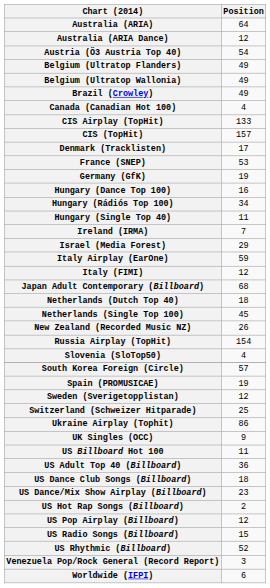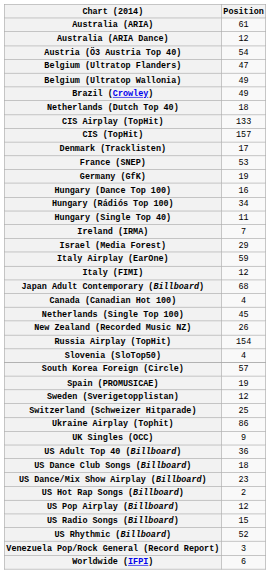 <table class="wikitable sortable plainrowheaders" style="text-align:center">
 <tr>
 <th scope="col">Chart (2014)</th>
 <th scope="col">Position</th>
 </tr>
 <tr>
 <th scope="row">Australia (ARIA)</th>
-<td>64</td>
+<td>61</td>
 </tr>
 <tr>
 <th scope="row">Australia (ARIA Dance)</th>
 <td>12</td>
 </tr>
 <tr>
 <th scope="row">Austria (Ö3 Austria Top 40)</th>
 <td>54</td>
 </tr>
 <tr>
 <th scope="row">Belgium (Ultratop Flanders)</th>
-<td>49</td>
+<td>47</td>
 </tr>
 <tr>
 <th scope="row">Belgium (Ultratop Wallonia)</th>
 <td>49</td>
 </tr>
 <tr>
 <th scope="row">Brazil (<a href='#'>Crowley</a>)</th>
 <td>49</td>
 </tr>
 <tr>
-<th scope="row">Canada (Canadian Hot 100)</th>
-<td>4</td>
+<th scope="row">Netherlands (Dutch Top 40)</th>
+<td>18</td>
 </tr>
 <tr>
 <th scope="row">CIS Airplay (TopHit)</th>
 <td>133</td>
 </tr>
 <tr>
 <th scope="row">CIS (TopHit)</th>
 <td>157</td>
 </tr>
 <tr>
 <th scope="row">Denmark (Tracklisten)</th>
 <td>17</td>
 </tr>
 <tr>
 <th scope="row">France (SNEP)</th>
 <td>53</td>
 </tr>
 <tr>
 <th scope="row">Germany (GfK)</th>
 <td>19</td>
 </tr>
 <tr>
 <th scope="row">Hungary (Dance Top 100)</th>
 <td>16</td>
 </tr>
 <tr>
 <th scope="row">Hungary (Rádiós Top 100)</th>
 <td>34</td>
 </tr>
 <tr>
 <th scope="row">Hungary (Single Top 40)</th>
 <td>11</td>
 </tr>
 <tr>
 <th scope="row">Ireland (IRMA)</th>
 <td>7</td>
 </tr>
 <tr>
 <th scope="row">Israel (Media Forest)</th>
 <td>29</td>
 </tr>
 <tr>
 <th scope="row">Italy Airplay (EarOne)</th>
 <td>59</td>
 </tr>
 <tr>
 <th scope="row">Italy (FIMI)</th>
 <td>12</td>
 </tr>
 <tr>
 <th scope="row">Japan Adult Contemporary (<em>Billboard</em>)</th>
 <td>68</td>
 </tr>
 <tr>
-<th scope="row">Netherlands (Dutch Top 40)</th>
-<td>18</td>
+<th scope="row">Canada (Canadian Hot 100)</th>
+<td>4</td>
 </tr>
 <tr>
 <th scope="row">Netherlands (Single Top 100)</th>
 <td>45</td>
 </tr>
 <tr>
 <th scope="row">New Zealand (Recorded Music NZ)</th>
 <td>26</td>
 </tr>
 <tr>
 <th scope="row">Russia Airplay (TopHit)</th>
 <td>154</td>
 </tr>
 <tr>
 <th scope="row">Slovenia (SloTop50)</th>
 <td>4</td>
 </tr>
 <tr>
 </tr>
 <tr>
 <th scope="row">South Korea Foreign (Circle)</th>
 <td>57</td>
 </tr>
 <tr>
 <th scope="row">Spain (PROMUSICAE)</th>
 <td>19</td>
 </tr>
 <tr>
 <th scope="row">Sweden (Sverigetopplistan)</th>
 <td>12</td>
 </tr>
 <tr>
 <th scope="row">Switzerland (Schweizer Hitparade)</th>
 <td>25</td>
 </tr>
 <tr>
 <th scope="row">Ukraine Airplay (Tophit)</th>
 <td style="text-align:center;">86</td>
 </tr>
 <tr>
 <th scope="row">UK Singles (OCC)</th>
 <td>9</td>
 </tr>
 <tr>
-<th scope="row">US <em>Billboard</em> Hot 100</th>
-<td>11</td>
-</tr>
-<tr>
 <th scope="row">US Adult Top 40 (<em>Billboard</em>)</th>
 <td>36</td>
 </tr>
 <tr>
 <th scope="row">US Dance Club Songs (<em>Billboard</em>)</th>
 <td>18</td>
 </tr>
 <tr>
 <th scope="row">US Dance/Mix Show Airplay (<em>Billboard</em>)</th>
 <td>23</td>
 </tr>
 <tr>
 <th scope="row">US Hot Rap Songs (<em>Billboard</em>)</th>
 <td>2</td>
 </tr>
 <tr>
 <th scope="row">US Pop Airplay (<em>Billboard</em>)</th>
 <td>12</td>
 </tr>
 <tr>
 <th scope="row">US Radio Songs (<em>Billboard</em>)</th>
 <td>15</td>
 </tr>
 <tr>
 <th scope="row">US Rhythmic (<em>Billboard</em>)</th>
 <td>52</td>
 </tr>
 <tr>
 <th scope="row">Venezuela Pop/Rock General (Record Report)</th>
 <td>3</td>
 </tr>
 <tr>
 <th scope="row">Worldwide (<a href='#'>IFPI</a>)</th>
 <td>6</td>
 </tr>
 </table>
